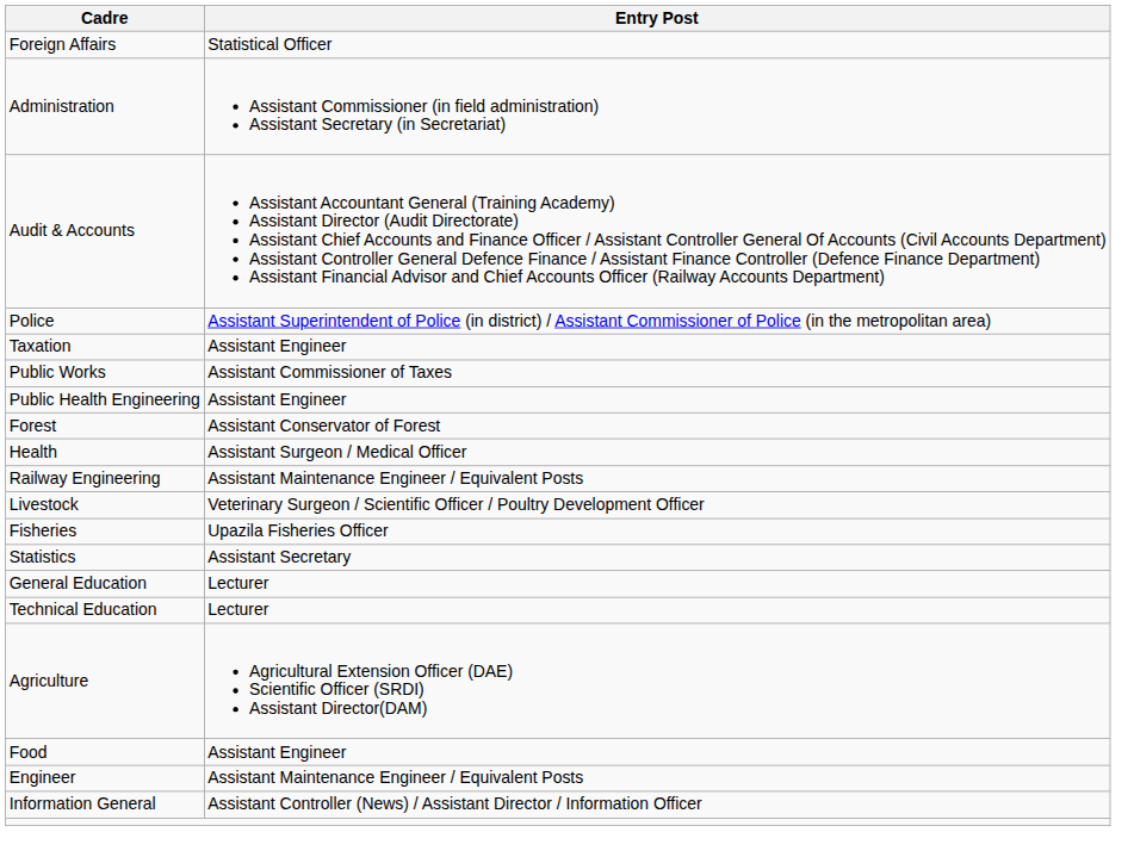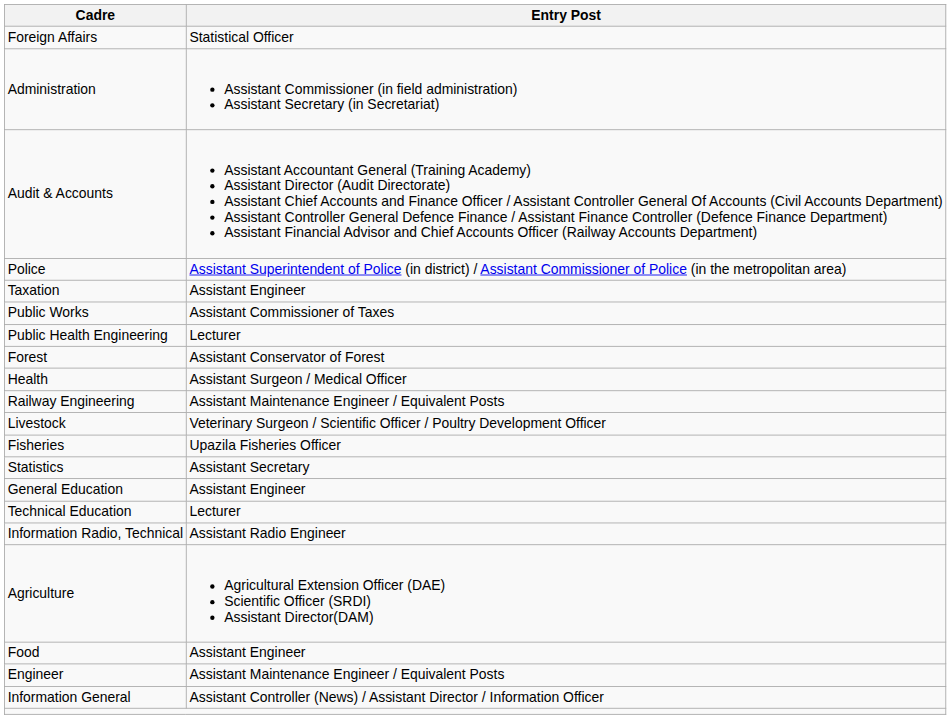 <table class="wikitable">
 <tr>
 <th>Cadre</th>
 <th>Entry Post</th>
 </tr>
 <tr>
 <td>Foreign Affairs</td>
 <td>Statistical Officer</td>
 </tr>
 <tr>
 <td>Administration</td>
 <td><br><ul><li>Assistant Commissioner (in field administration)</li><li>Assistant Secretary (in Secretariat)</li></ul></td>
 </tr>
 <tr>
 <td>Audit & Accounts</td>
 <td><br><ul><li>Assistant Accountant General (Training Academy)</li><li>Assistant Director (Audit Directorate)</li><li>Assistant Chief Accounts and Finance Officer / Assistant Controller General Of Accounts (Civil Accounts Department)</li><li>Assistant Controller General Defence Finance / Assistant Finance Controller (Defence Finance Department)</li><li>Assistant Financial Advisor and Chief Accounts Officer (Railway Accounts Department)</li></ul></td>
 </tr>
 <tr>
 <td>Police</td>
 <td><a href='#'>Assistant Superintendent of Police</a> (in district) / <a href='#'>Assistant Commissioner of Police</a> (in the metropolitan area)</td>
 </tr>
 <tr>
 <td>Taxation</td>
 <td>Assistant Engineer</td>
 </tr>
 <tr>
 <td>Public Works</td>
 <td>Assistant Commissioner of Taxes</td>
 </tr>
 <tr>
 <td>Public Health Engineering</td>
-<td>Assistant Engineer</td>
+<td>Lecturer</td>
 </tr>
 <tr>
 <td>Forest</td>
 <td>Assistant Conservator of Forest</td>
 </tr>
 <tr>
 <td>Health</td>
 <td>Assistant Surgeon / Medical Officer</td>
 </tr>
 <tr>
 <td>Railway Engineering</td>
 <td>Assistant Maintenance Engineer / Equivalent Posts</td>
 </tr>
 <tr>
 <td>Livestock</td>
 <td>Veterinary Surgeon / Scientific Officer / Poultry Development Officer</td>
 </tr>
 <tr>
 <td>Fisheries</td>
 <td>Upazila Fisheries Officer</td>
 </tr>
 <tr>
 <td>Statistics</td>
 <td>Assistant Secretary</td>
 </tr>
 <tr>
 <td>General Education</td>
-<td>Lecturer</td>
+<td>Assistant Engineer</td>
 </tr>
 <tr>
 <td>Technical Education</td>
 <td>Lecturer</td>
+</tr>
+<tr>
+<td>Information Radio, Technical</td>
+<td>Assistant Radio Engineer </td>
 </tr>
 <tr>
 <td>Agriculture</td>
 <td><br><ul><li>Agricultural Extension Officer (DAE)</li><li>Scientific Officer (SRDI)</li><li>Assistant Director(DAM)</li></ul></td>
 </tr>
 <tr>
 <td>Food</td>
 <td>Assistant Engineer</td>
 </tr>
 <tr>
 <td>Engineer</td>
 <td>Assistant Maintenance Engineer / Equivalent Posts</td>
 </tr>
 <tr>
 <td>Information General</td>
 <td>Assistant Controller (News) / Assistant Director / Information Officer</td>
 </tr>
 <tr>
 <td colspan=2></td>
 </tr>
 </table>
